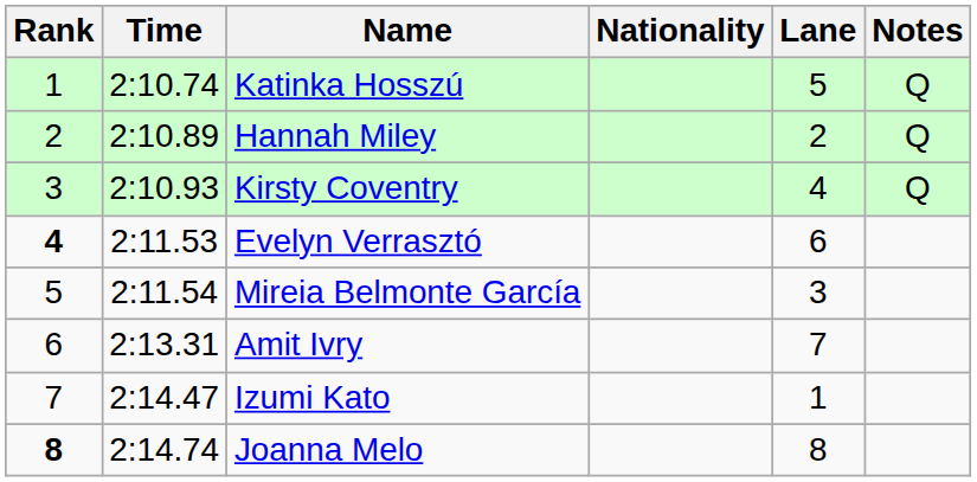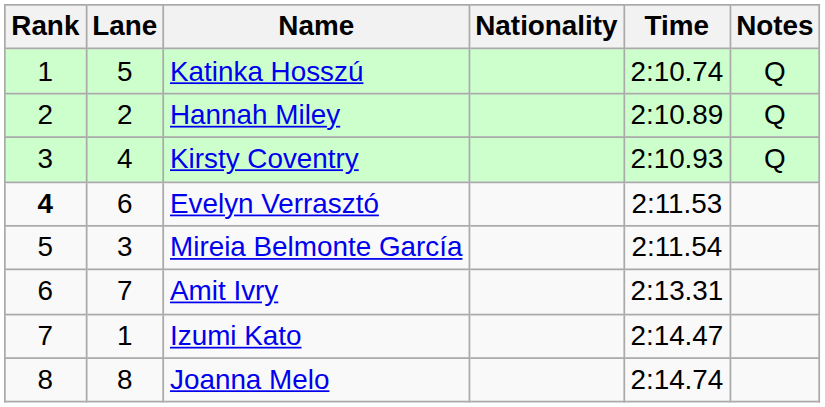 <table class="wikitable sortable" style="text-align:center">
 <tr>
 <th>Rank</th>
-<th>Time</th>
+<th>Lane</th>
 <th>Name</th>
 <th>Nationality</th>
-<th>Lane</th>
+<th>Time</th>
 <th>Notes</th>
 </tr>
 <tr bgcolor=ccffcc>
 <td>1</td>
-<td>2:10.74</td>
+<td>5</td>
 <td align=left><a href='#'>Katinka Hosszú</a></td>
 <td align=left></td>
-<td>5</td>
+<td>2:10.74</td>
 <td>Q</td>
 </tr>
 <tr bgcolor=ccffcc>
 <td>2</td>
-<td>2:10.89</td>
+<td>2</td>
 <td align=left><a href='#'>Hannah Miley</a></td>
 <td align=left></td>
-<td>2</td>
+<td>2:10.89</td>
 <td>Q</td>
 </tr>
 <tr bgcolor=ccffcc>
 <td>3</td>
-<td>2:10.93</td>
+<td>4</td>
 <td align=left><a href='#'>Kirsty Coventry</a></td>
 <td align=left></td>
-<td>4</td>
+<td>2:10.93</td>
 <td>Q</td>
 </tr>
 <tr>
 <td><strong>4</strong></td>
-<td>2:11.53</td>
+<td>6</td>
 <td align=left><a href='#'>Evelyn Verrasztó</a></td>
 <td align=left></td>
-<td>6</td>
+<td>2:11.53</td>
 <td></td>
 </tr>
 <tr>
 <td>5</td>
-<td>2:11.54</td>
+<td>3</td>
 <td align=left><a href='#'>Mireia Belmonte García</a></td>
 <td align=left></td>
-<td>3</td>
+<td>2:11.54</td>
 <td></td>
 </tr>
 <tr>
 <td>6</td>
-<td>2:13.31</td>
+<td>7</td>
 <td align=left><a href='#'>Amit Ivry</a></td>
 <td align=left></td>
-<td>7</td>
+<td>2:13.31</td>
 <td></td>
 </tr>
 <tr>
 <td>7</td>
-<td>2:14.47</td>
+<td>1</td>
 <td align=left><a href='#'>Izumi Kato</a></td>
 <td align=left></td>
-<td>1</td>
+<td>2:14.47</td>
 <td></td>
 </tr>
 <tr>
-<td><strong>8</strong></td>
-<td>2:14.74</td>
+<td>8</td>
+<td>8</td>
 <td align=left><a href='#'>Joanna Melo</a></td>
 <td align=left></td>
-<td>8</td>
+<td>2:14.74</td>
 <td></td>
 </tr>
 </table>
